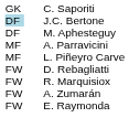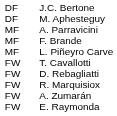 <table style="font-size:90%; margin:0.2em auto;" cellspacing="0" cellpadding="0">
 <tr>
 <th width="25"></th>
 <th width="25"></th>
 </tr>
 <tr>
-<td>GK</td>
-<td></td>
-<td> C. Saporiti</td>
-</tr>
-<tr>
-<td style="background: lightblue;">DF</td>
+<td>DF</td>
 <td></td>
 <td> J.C. Bertone</td>
 </tr>
 <tr>
 <td>DF</td>
 <td></td>
 <td> M. Aphesteguy</td>
 </tr>
 <tr>
 <td>MF</td>
 <td></td>
 <td> A. Parravicini</td>
 </tr>
 <tr>
 <td>MF</td>
 <td></td>
+<td> F. Brande</td>
+</tr>
+<tr>
+<td>MF</td>
+<td></td>
 <td> L. Piñeyro Carve</td>
+</tr>
+<tr>
+<td>FW</td>
+<td></td>
+<td> T. Cavallotti</td>
 </tr>
 <tr>
 <td>FW</td>
 <td></td>
 <td> D. Rebagliatti</td>
 </tr>
 <tr>
 <td>FW</td>
 <td></td>
 <td> R. Marquisiox</td>
 </tr>
 <tr>
 <td>FW</td>
 <td></td>
 <td> A. Zumarán</td>
 </tr>
 <tr>
 <td>FW</td>
 <td></td>
 <td> E. Raymonda</td>
 </tr>
 <tr>
 </tr>
 </table>
